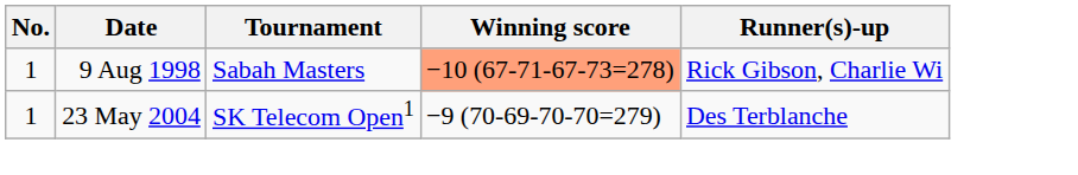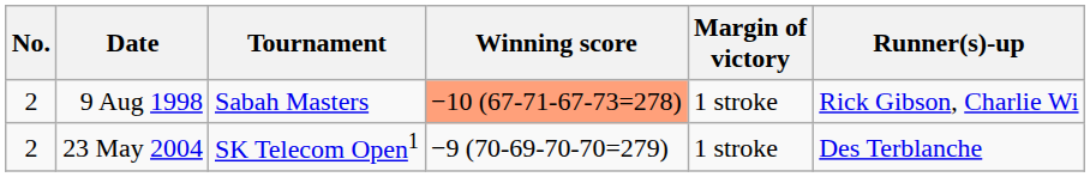 <table class="wikitable" style="font-size:95%;">
 <tr>
 <th>No.</th>
 <th>Date</th>
 <th>Tournament</th>
 <th>Winning score</th>
+<th>Margin of<br>victory</th>
 <th>Runner(s)-up</th>
 </tr>
 <tr>
-<td align=center>1</td>
+<td align=center>2</td>
 <td align=right>9 Aug <a href='#'>1998</a></td>
 <td><a href='#'>Sabah Masters</a></td>
 <td style="background: lightsalmon;">−10 (67-71-67-73=278)</td>
+<td>1 stroke</td>
 <td> <a href='#'>Rick Gibson</a>,  <a href='#'>Charlie Wi</a></td>
 </tr>
 <tr>
-<td align=center>1</td>
+<td align=center>2</td>
 <td align=right>23 May <a href='#'>2004</a></td>
 <td><a href='#'>SK Telecom Open</a><sup>1</sup></td>
 <td>−9 (70-69-70-70=279)</td>
+<td>1 stroke</td>
 <td> <a href='#'>Des Terblanche</a></td>
 </tr>
 </table>
